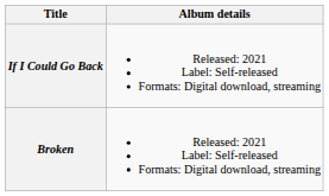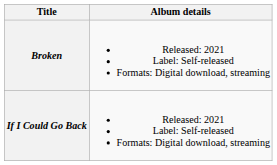 <table class="wikitable plainrowheaders" style="text-align:center;">
 <tr>
 <th scope="col">Title</th>
 <th scope="col">Album details</th>
 </tr>
 <tr>
+<th><em>Broken</em></th>
+<td><br><ul><li>Released: 2021</li><li>Label: Self-released</li><li>Formats: Digital download, streaming</li></ul></td>
+</tr>
+<tr>
 <th scope="row"><em>If I Could Go Back</em></th>
 <td><br><ul><li>Released: 2021</li><li>Label: Self-released</li><li>Formats: Digital download, streaming</li></ul></td>
 </tr>
-<tr>
-<th><em>Broken</em></th>
-<td><br><ul><li>Released: 2021</li><li>Label: Self-released</li><li>Formats: Digital download, streaming</li></ul></td>
-</tr>
 </table>
